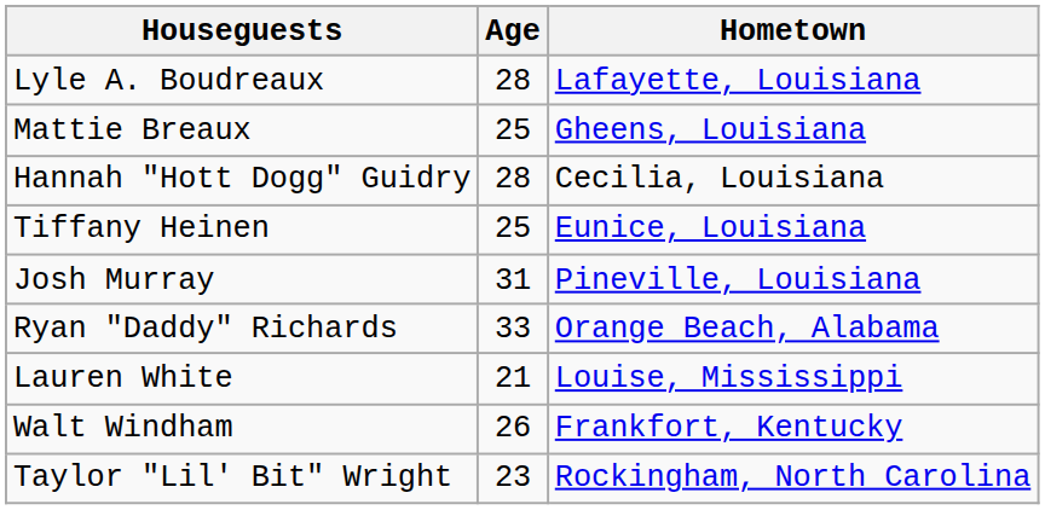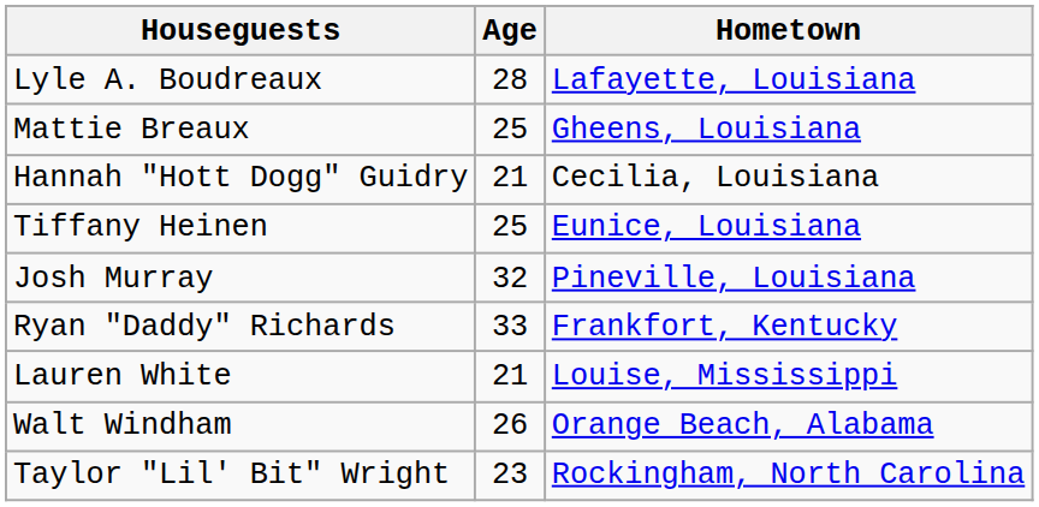 <table class="wikitable sortable plainrowheaders">
 <tr>
 <th scope="col">Houseguests</th>
 <th scope="col">Age</th>
 <th scope="col">Hometown</th>
 </tr>
 <tr>
 <td scope="row">Lyle A. Boudreaux</td>
 <td align="center">28</td>
 <td><a href='#'>Lafayette, Louisiana</a></td>
 </tr>
 <tr>
 <td scope="row">Mattie Breaux</td>
 <td align="center">25</td>
 <td><a href='#'>Gheens, Louisiana</a></td>
 </tr>
 <tr>
 <td scope="row">Hannah "Hott Dogg" Guidry<br></td>
-<td align="center">28</td>
+<td align="center">21</td>
 <td>Cecilia, Louisiana</td>
 </tr>
 <tr>
 <td scope="row">Tiffany Heinen</td>
 <td align="center">25</td>
 <td><a href='#'>Eunice, Louisiana</a></td>
 </tr>
 <tr>
 <td scope="row">Josh Murray</td>
-<td align="center">31</td>
+<td align="center">32</td>
 <td><a href='#'>Pineville, Louisiana</a></td>
 </tr>
 <tr>
 <td scope="row">Ryan "Daddy" Richards</td>
 <td align="center">33</td>
-<td><a href='#'>Orange Beach, Alabama</a></td>
+<td><a href='#'>Frankfort, Kentucky</a></td>
 </tr>
 <tr>
 <td scope="row">Lauren White</td>
 <td align="center">21</td>
 <td><a href='#'>Louise, Mississippi</a></td>
 </tr>
 <tr>
 <td scope="row">Walt Windham</td>
 <td align="center">26</td>
-<td><a href='#'>Frankfort, Kentucky</a></td>
+<td><a href='#'>Orange Beach, Alabama</a></td>
 </tr>
 <tr>
 <td scope="row">Taylor "Lil' Bit" Wright<br></td>
 <td align="center">23</td>
 <td><a href='#'>Rockingham, North Carolina</a></td>
 </tr>
 </table>
